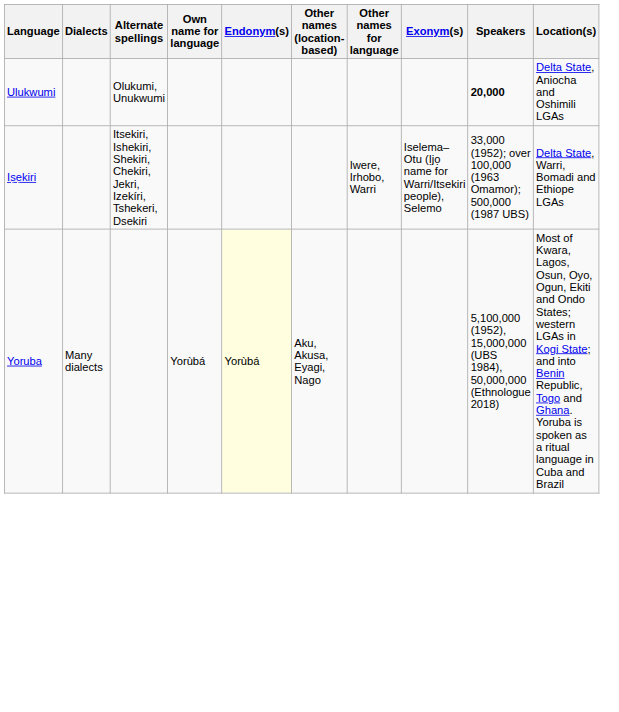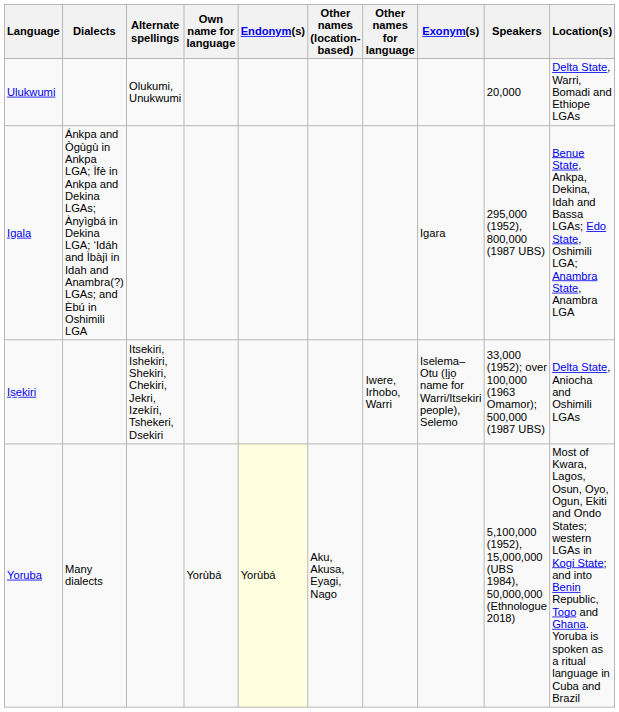 <table class="wikitable sortable" | style="font-size: 85%;" |>
 <tr>
 <th>Language</th>
 <th>Dialects</th>
 <th>Alternate spellings</th>
 <th>Own name for language</th>
 <th><a href='#'>Endonym</a>(s)</th>
 <th>Other names (location-based)</th>
 <th>Other names for language</th>
 <th><a href='#'>Exonym</a>(s)</th>
 <th>Speakers</th>
 <th>Location(s)</th>
 </tr>
 <tr>
 <td><a href='#'>Ulukwumi</a></td>
 <td></td>
 <td>Olukumi, Unukwumi</td>
 <td></td>
 <td></td>
 <td></td>
 <td></td>
 <td></td>
-<td><strong>20,000</strong></td>
-<td><a href='#'>Delta State</a>, Aniocha and Oshimili LGAs</td>
+<td>20,000</td>
+<td><a href='#'>Delta State</a>, Warri, Bomadi and Ethiope LGAs</td>
+</tr>
+<tr>
+<td><a href='#'>Igala</a></td>
+<td>Ánkpa and Ògùgù in Ankpa LGA; Ìfè in Ankpa and Dekina LGAs; Ànyìgbá in Dekina LGA; ‘Idáh and Ìbàjì in Idah and Anambra(?) LGAs; and Èbú in Oshimili LGA</td>
+<td></td>
+<td></td>
+<td></td>
+<td></td>
+<td></td>
+<td>Igara</td>
+<td>295,000 (1952), 800,000 (1987 UBS)</td>
+<td><a href='#'>Benue State</a>, Ankpa, Dekina, Idah and Bassa LGAs; <a href='#'>Edo State</a>, Oshimili LGA; <a href='#'>Anambra State</a>, Anambra LGA</td>
 </tr>
 <tr>
 <td><a href='#'>Iṣẹkiri</a></td>
 <td></td>
 <td>Itsekiri, Ishekiri, Shekiri, Chekiri, Jekri, Izekíri, Tshekeri, Dsekiri</td>
 <td></td>
 <td></td>
 <td></td>
 <td>Iwere, Irhobo, Warri</td>
 <td>Iselema–Otu (Ịjọ name for Warri/Itsekiri people), Selemo</td>
 <td>33,000 (1952); over 100,000 (1963 Omamor); 500,000 (1987 UBS)</td>
-<td><a href='#'>Delta State</a>, Warri, Bomadi and Ethiope LGAs</td>
+<td><a href='#'>Delta State</a>, Aniocha and Oshimili LGAs</td>
 </tr>
 <tr>
 <td><a href='#'>Yoruba</a></td>
 <td>Many dialects</td>
 <td></td>
 <td>Yorùbá</td>
 <td style="background: lightyellow;">Yorùbá</td>
 <td>Aku, Akusa, Eyagi, Nago</td>
 <td></td>
 <td></td>
 <td>5,100,000 (1952), 15,000,000 (UBS 1984), 50,000,000 (Ethnologue 2018)</td>
 <td>Most of Kwara, Lagos, Osun, Oyo, Ogun, Ekiti and Ondo States; western LGAs in <a href='#'>Kogi State</a>; and into <a href='#'>Benin</a> Republic, <a href='#'>Togo</a> and <a href='#'>Ghana</a>. Yoruba is spoken as a ritual language in Cuba and Brazil</td>
 </tr>
 </table>
